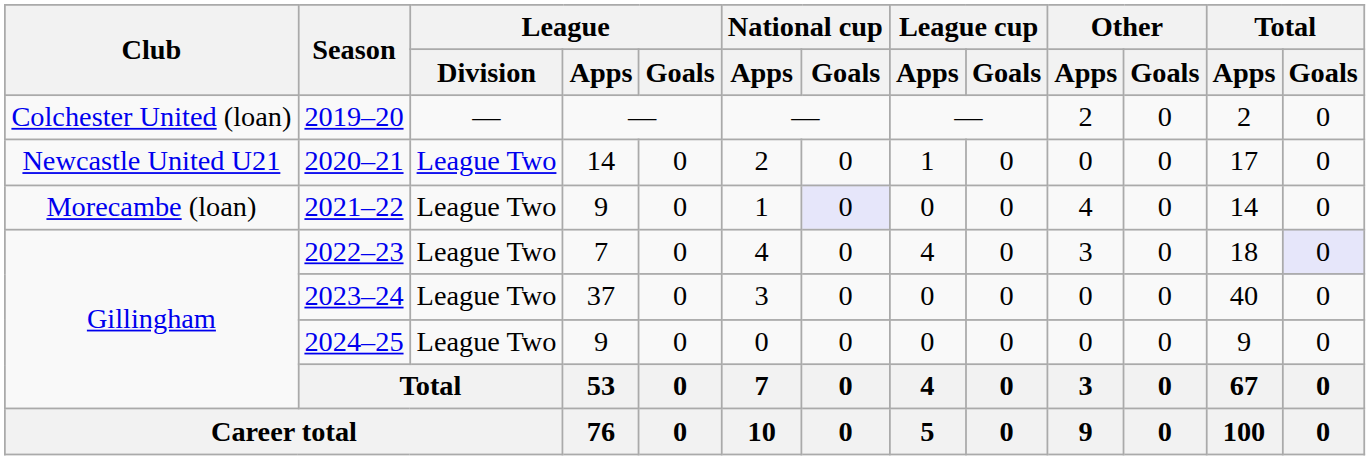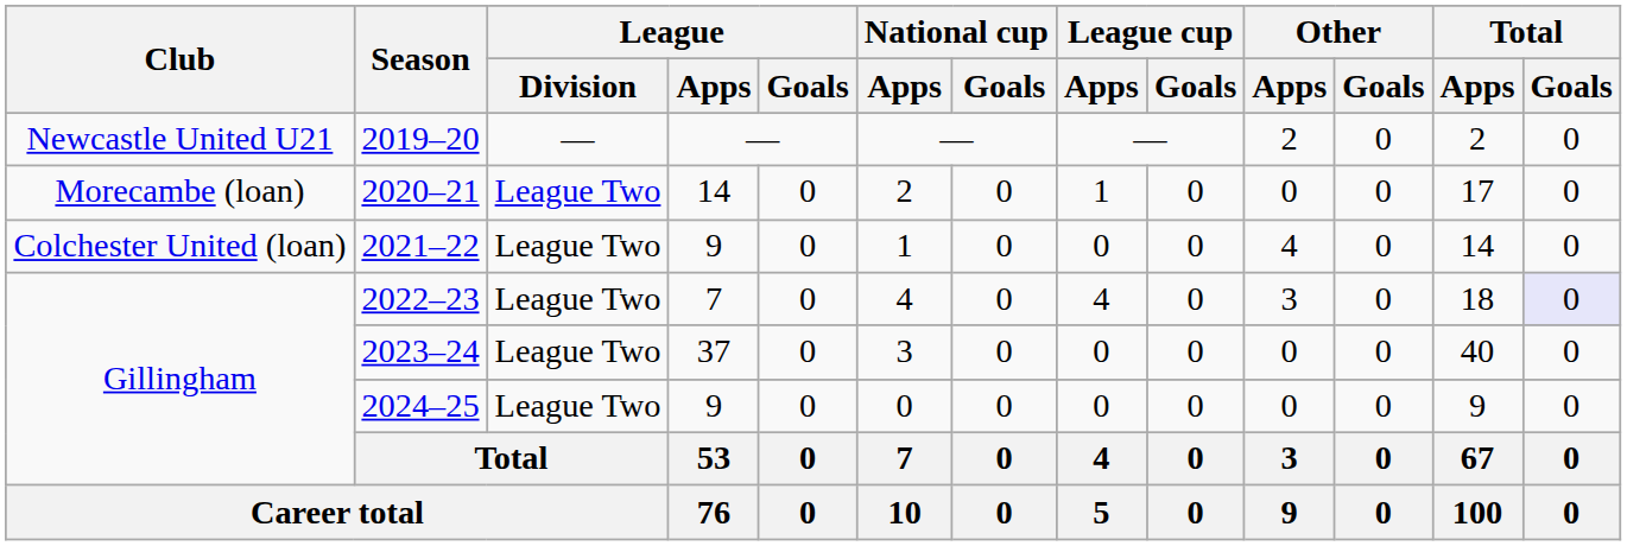 <table class="wikitable" style="text-align:center">
 <tr>
 <th rowspan="2">Club</th>
 <th rowspan="2">Season</th>
 <th colspan="3">League</th>
 <th colspan="2">National cup</th>
 <th colspan="2">League cup</th>
 <th colspan="2">Other</th>
 <th colspan="2">Total</th>
 </tr>
 <tr>
 <th>Division</th>
 <th>Apps</th>
 <th>Goals</th>
 <th>Apps</th>
 <th>Goals</th>
 <th>Apps</th>
 <th>Goals</th>
 <th>Apps</th>
 <th>Goals</th>
 <th>Apps</th>
 <th>Goals</th>
 </tr>
 <tr>
-<td><a href='#'>Colchester United</a> (loan)</td>
+<td><a href='#'>Newcastle United U21</a></td>
 <td><a href='#'>2019–20</a></td>
 <td colspan=1>—</td>
 <td colspan=2>—</td>
 <td colspan=2>—</td>
 <td colspan=2>—</td>
 <td>2</td>
 <td>0</td>
 <td>2</td>
 <td>0</td>
 </tr>
 <tr>
-<td><a href='#'>Newcastle United U21</a></td>
+<td><a href='#'>Morecambe</a> (loan)</td>
 <td><a href='#'>2020–21</a></td>
 <td><a href='#'>League Two</a></td>
 <td>14</td>
 <td>0</td>
 <td>2</td>
 <td>0</td>
 <td>1</td>
 <td>0</td>
 <td>0</td>
 <td>0</td>
 <td>17</td>
 <td>0</td>
 </tr>
 <tr>
-<td><a href='#'>Morecambe</a> (loan)</td>
+<td><a href='#'>Colchester United</a> (loan)</td>
 <td><a href='#'>2021–22</a></td>
 <td>League Two</td>
 <td>9</td>
 <td>0</td>
 <td>1</td>
-<td style="background: lavender;">0</td>
+<td>0</td>
 <td>0</td>
 <td>0</td>
 <td>4</td>
 <td>0</td>
 <td>14</td>
 <td>0</td>
 </tr>
 <tr>
 <td rowspan="4"><a href='#'>Gillingham</a></td>
 <td><a href='#'>2022–23</a></td>
 <td>League Two</td>
 <td>7</td>
 <td>0</td>
 <td>4</td>
 <td>0</td>
 <td>4</td>
 <td>0</td>
 <td>3</td>
 <td>0</td>
 <td>18</td>
 <td style="background: lavender;">0</td>
 </tr>
 <tr>
 <td><a href='#'>2023–24</a></td>
 <td>League Two</td>
 <td>37</td>
 <td>0</td>
 <td>3</td>
 <td>0</td>
 <td>0</td>
 <td>0</td>
 <td>0</td>
 <td>0</td>
 <td>40</td>
 <td>0</td>
 </tr>
 <tr>
 <td><a href='#'>2024–25</a></td>
 <td>League Two</td>
 <td>9</td>
 <td>0</td>
 <td>0</td>
 <td>0</td>
 <td>0</td>
 <td>0</td>
 <td>0</td>
 <td>0</td>
 <td>9</td>
 <td>0</td>
 </tr>
 <tr>
 <th colspan="2">Total</th>
 <th>53</th>
 <th>0</th>
 <th>7</th>
 <th>0</th>
 <th>4</th>
 <th>0</th>
 <th>3</th>
 <th>0</th>
 <th>67</th>
 <th>0</th>
 </tr>
 <tr>
 <th colspan="3">Career total</th>
 <th>76</th>
 <th>0</th>
 <th>10</th>
 <th>0</th>
 <th>5</th>
 <th>0</th>
 <th>9</th>
 <th>0</th>
 <th>100</th>
 <th>0</th>
 </tr>
 </table>
